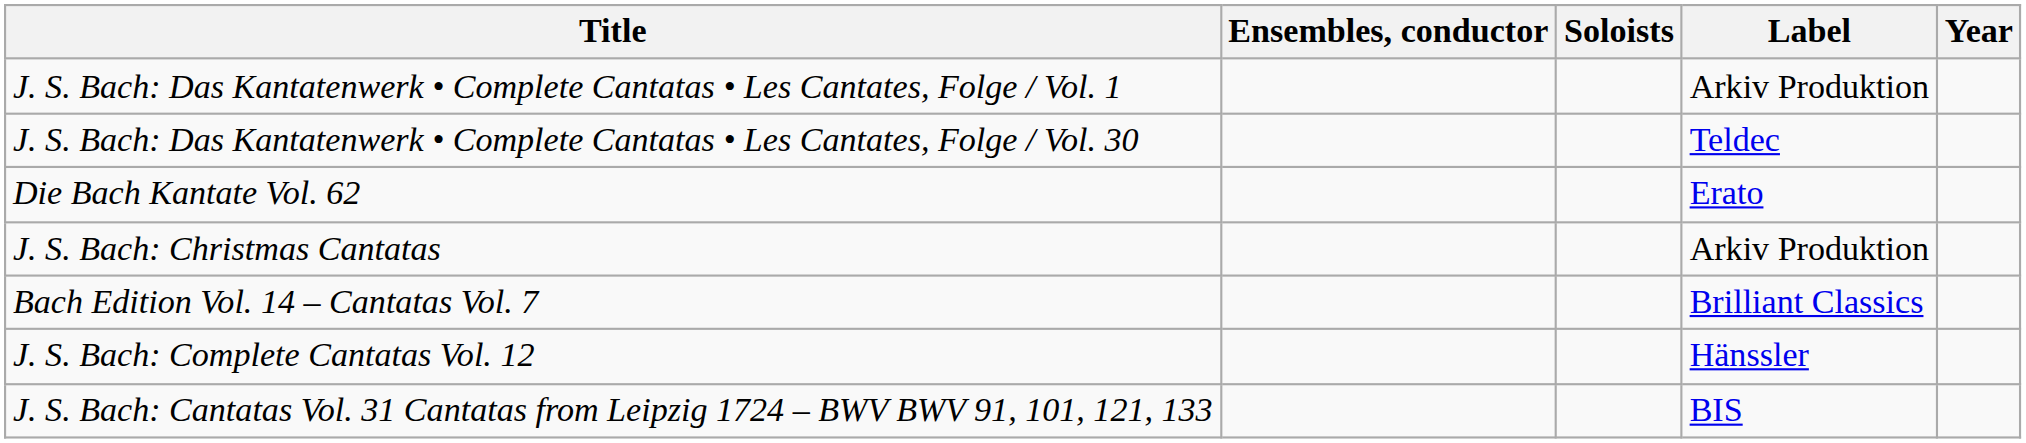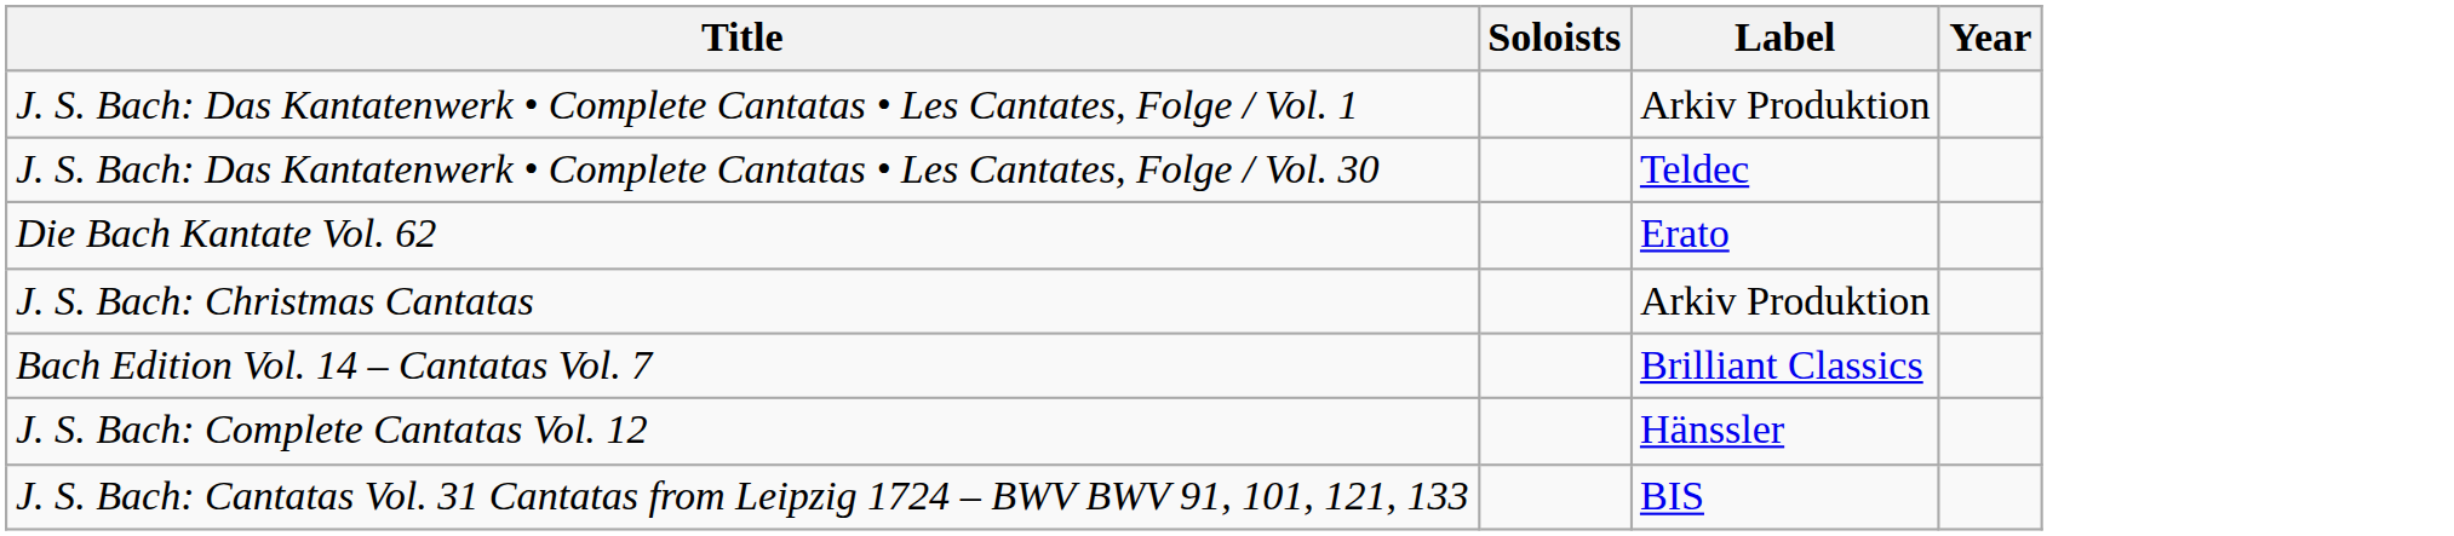 <table class="wikitable">
 <tr>
 <th>Title</th>
-<th>Ensembles, conductor</th>
 <th>Soloists</th>
 <th>Label</th>
 <th>Year</th>
 </tr>
 <tr>
 <td><em>J. S. Bach: Das Kantatenwerk • Complete Cantatas • Les Cantates, Folge / Vol. 1</em></td>
 <td></td>
-<td></td>
 <td>Arkiv Produktion</td>
 <td></td>
 </tr>
 <tr>
 <td><em>J. S. Bach: Das Kantatenwerk • Complete Cantatas • Les Cantates, Folge / Vol. 30</em></td>
-<td></td>
 <td></td>
 <td><a href='#'>Teldec</a></td>
 <td></td>
 </tr>
 <tr>
 <td><em>Die Bach Kantate Vol. 62</em></td>
 <td></td>
-<td></td>
 <td><a href='#'>Erato</a></td>
 <td></td>
 </tr>
 <tr>
 <td><em>J. S. Bach: Christmas Cantatas</em></td>
-<td></td>
 <td></td>
 <td>Arkiv Produktion</td>
 <td></td>
 </tr>
 <tr>
 <td><em>Bach Edition Vol. 14 – Cantatas Vol. 7</em></td>
 <td></td>
-<td></td>
 <td><a href='#'>Brilliant Classics</a></td>
 <td></td>
 </tr>
 <tr>
 <td><em>J. S. Bach: Complete Cantatas Vol. 12</em></td>
-<td></td>
 <td></td>
 <td><a href='#'>Hänssler</a></td>
 <td></td>
 </tr>
 <tr>
 <td><em>J. S. Bach: Cantatas Vol. 31 Cantatas from Leipzig 1724 – BWV BWV 91, 101, 121, 133</em></td>
 <td></td>
-<td></td>
 <td><a href='#'>BIS</a></td>
 <td></td>
 </tr>
 </table>
